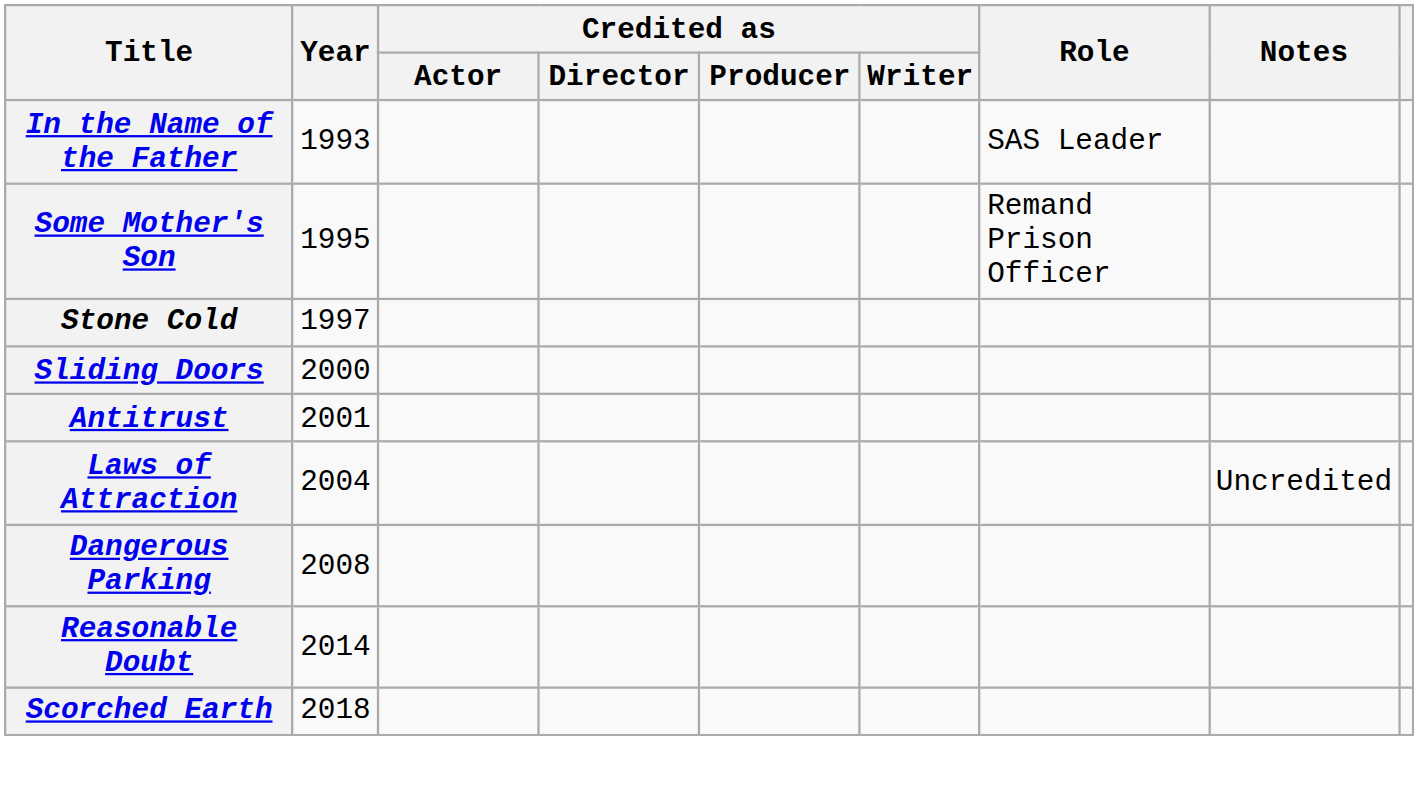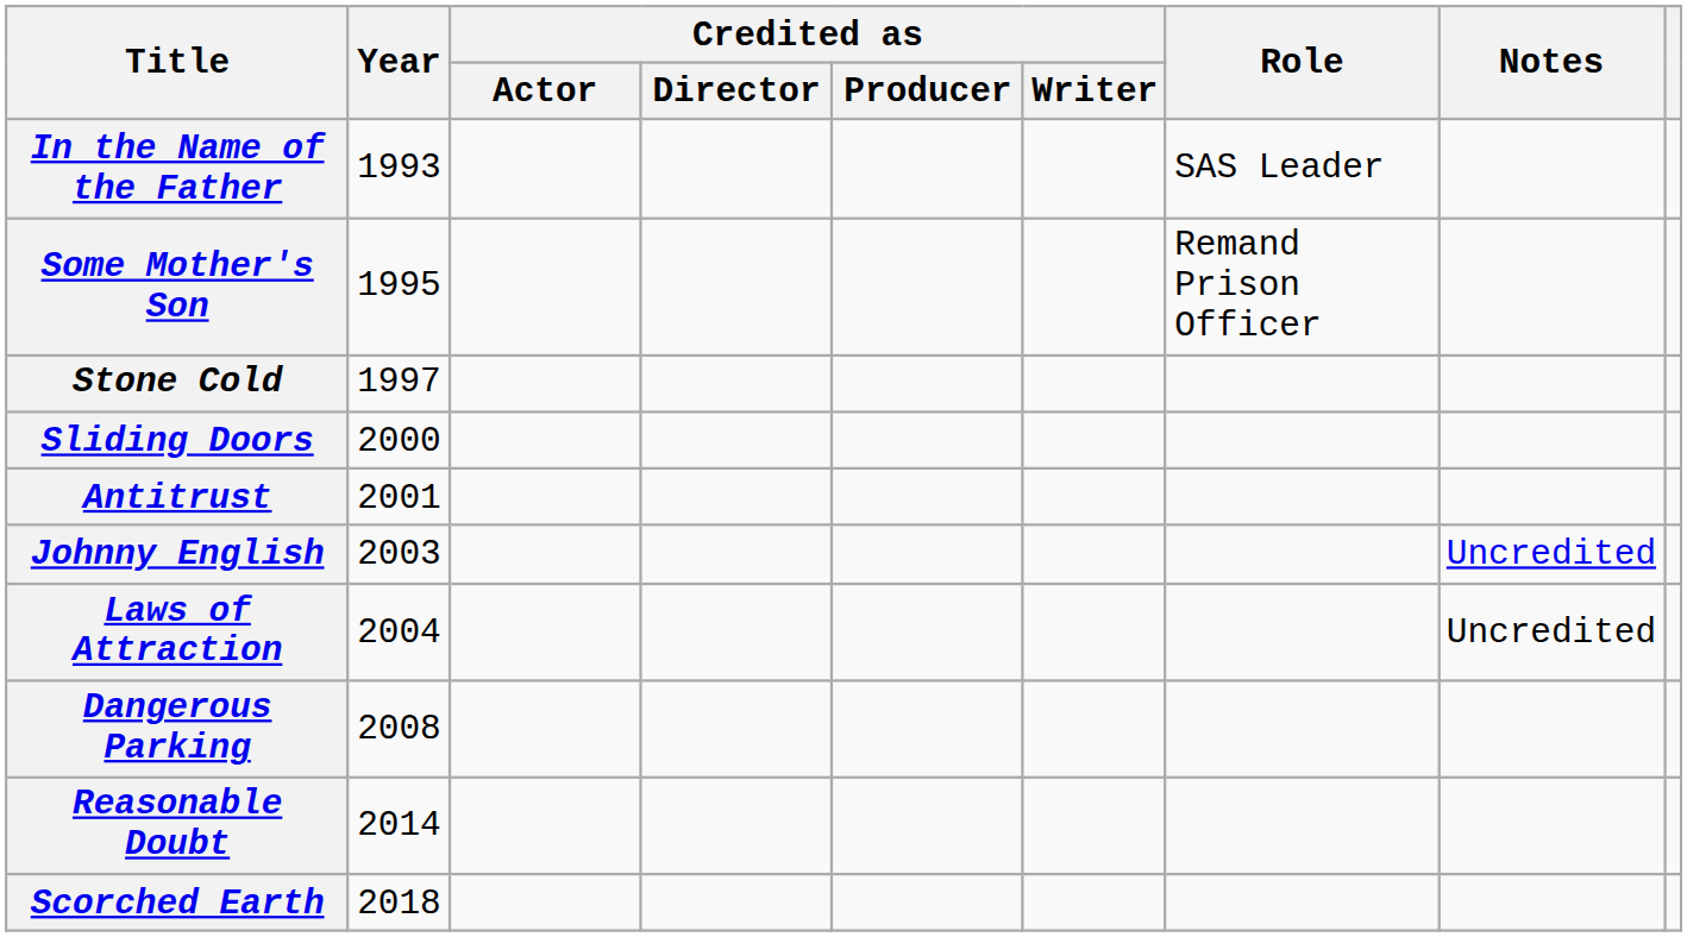 <table class="wikitable sortable plainrowheaders" style="margin-right: 0;">
 <tr>
 <th rowspan="2" scope="col">Title</th>
 <th rowspan="2" scope="col">Year</th>
 <th colspan="4" scope="col">Credited as</th>
 <th rowspan="2" scope="col">Role</th>
 <th rowspan="2" scope="col" class="unsortable">Notes</th>
 <th rowspan="2" scope="col" class="unsortable"></th>
 </tr>
 <tr>
 <th width="65">Actor</th>
 <th width="65">Director</th>
 <th width="65">Producer</th>
 <th>Writer</th>
 </tr>
 <tr>
 <th><em><a href='#'>In the Name of the Father</a></em></th>
 <td style="text-align:center;">1993</td>
 <td></td>
 <td></td>
 <td></td>
 <td></td>
 <td>SAS Leader</td>
 <td></td>
 <td align="center"></td>
 </tr>
 <tr>
 <th><em><a href='#'>Some Mother's Son</a></em></th>
 <td style="text-align:center;">1995</td>
 <td></td>
 <td></td>
 <td></td>
 <td></td>
 <td>Remand Prison Officer</td>
 <td></td>
 <td align="center"></td>
 </tr>
 <tr>
 <th><em>Stone Cold</em></th>
 <td style="text-align:center;">1997</td>
 <td></td>
 <td></td>
 <td></td>
 <td></td>
 <td></td>
 <td></td>
 <td align="center"></td>
 </tr>
 <tr>
 <th><em><a href='#'>Sliding Doors</a></em></th>
 <td style="text-align:center;">2000</td>
 <td></td>
 <td></td>
 <td></td>
 <td></td>
 <td></td>
 <td></td>
 <td align="center"></td>
 </tr>
 <tr>
 <th><em><a href='#'>Antitrust</a></em></th>
 <td style="text-align:center;">2001</td>
 <td></td>
 <td></td>
 <td></td>
 <td></td>
 <td></td>
 <td></td>
 <td align="center"></td>
 </tr>
 <tr>
+<th><em><a href='#'>Johnny English</a></em></th>
+<td style="text-align:center;">2003</td>
+<td></td>
+<td></td>
+<td></td>
+<td></td>
+<td></td>
+<td><a href='#'>Uncredited</a></td>
+<td align="center"></td>
+</tr>
+<tr>
 <th><em><a href='#'>Laws of Attraction</a></em></th>
 <td style="text-align:center;">2004</td>
 <td></td>
 <td></td>
 <td></td>
 <td></td>
 <td></td>
 <td>Uncredited</td>
 <td align="center"></td>
 </tr>
 <tr>
 <th><em><a href='#'>Dangerous Parking</a></em></th>
 <td style="text-align:center;">2008</td>
 <td></td>
 <td></td>
 <td></td>
 <td></td>
 <td></td>
 <td></td>
 <td align="center"></td>
 </tr>
 <tr>
 <th><em><a href='#'>Reasonable Doubt</a></em></th>
 <td style="text-align:center;">2014</td>
 <td></td>
 <td></td>
 <td></td>
 <td></td>
 <td></td>
 <td></td>
 <td align="center"></td>
 </tr>
 <tr>
 <th><em><a href='#'>Scorched Earth</a></em></th>
 <td style="text-align:center;">2018</td>
 <td></td>
 <td></td>
 <td></td>
 <td></td>
 <td></td>
 <td></td>
 <td align="center"></td>
 </tr>
 </table>
